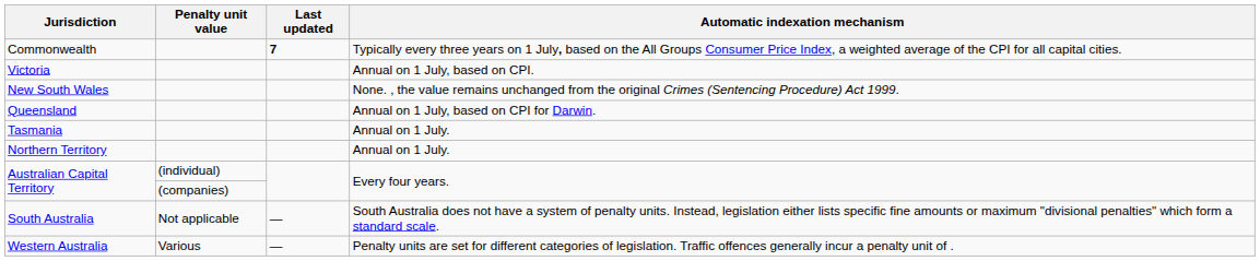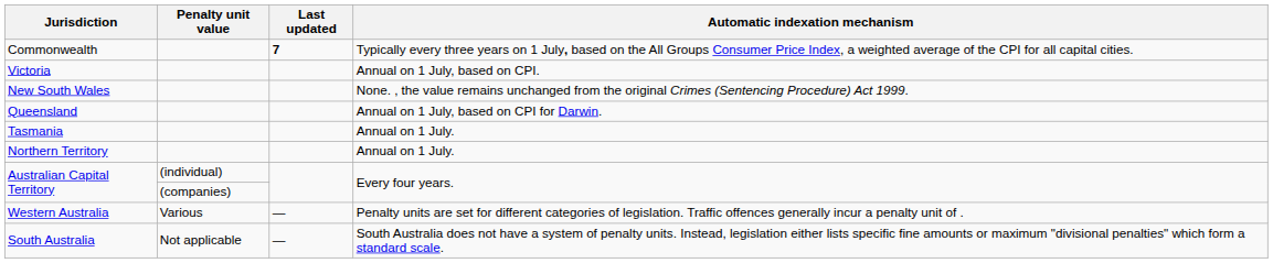 <table class="wikitable sortable">
 <tr>
 <th>Jurisdiction</th>
 <th>Penalty unit value</th>
 <th>Last updated</th>
 <th>Automatic indexation mechanism</th>
 </tr>
 <tr>
 <td>Commonwealth</td>
 <td></td>
 <td><strong>7 </strong></td>
 <td>Typically every three years on 1 July<strong>,</strong> based on the All Groups <a href='#'>Consumer Price Index</a>, a weighted average of the CPI for all capital cities.</td>
 </tr>
 <tr>
 <td><a href='#'>Victoria</a></td>
 <td></td>
 <td></td>
 <td>Annual on 1 July, based on CPI.</td>
 </tr>
 <tr>
 <td><a href='#'>New South Wales</a></td>
 <td></td>
 <td></td>
 <td>None. , the value remains unchanged from the original <em>Crimes (Sentencing Procedure) Act 1999</em>.</td>
 </tr>
 <tr>
 <td><a href='#'>Queensland</a></td>
 <td></td>
 <td></td>
 <td>Annual on 1 July, based on CPI for <a href='#'>Darwin</a>.</td>
 </tr>
 <tr>
 <td><a href='#'>Tasmania</a></td>
 <td></td>
 <td></td>
 <td>Annual on 1 July.</td>
 </tr>
 <tr>
 <td><a href='#'>Northern Territory</a></td>
 <td></td>
 <td></td>
 <td>Annual on 1 July.</td>
 </tr>
 <tr>
 <td rowspan="2"><a href='#'>Australian Capital Territory</a></td>
 <td> (individual)</td>
 <td rowspan="2"></td>
 <td rowspan="2">Every four years.</td>
 </tr>
 <tr>
 <td> (companies)</td>
 </tr>
 <tr>
+<td><a href='#'>Western Australia</a></td>
+<td>Various</td>
+<td>—</td>
+<td>Penalty units are set for different categories of legislation. Traffic offences generally incur a penalty unit of .</td>
+</tr>
+<tr>
 <td><a href='#'>South Australia</a></td>
 <td>Not applicable</td>
 <td>—</td>
 <td>South Australia does not have a system of penalty units. Instead, legislation either lists specific fine amounts or maximum "divisional penalties" which form a <a href='#'>standard scale</a>.</td>
 </tr>
-<tr>
-<td><a href='#'>Western Australia</a></td>
-<td>Various</td>
-<td>—</td>
-<td>Penalty units are set for different categories of legislation. Traffic offences generally incur a penalty unit of .</td>
-</tr>
 </table>
